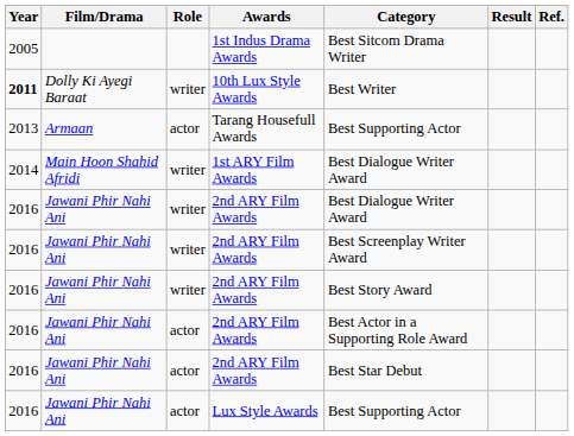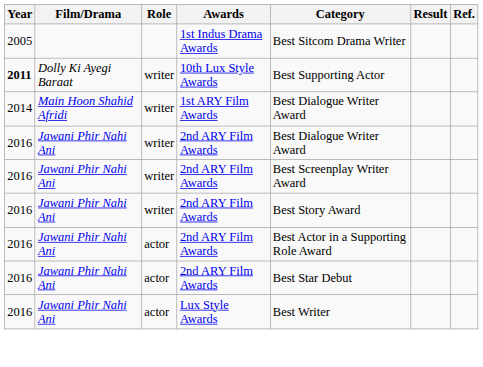 <table class="wikitable sortable">
 <tr>
 <th>Year</th>
 <th>Film/Drama</th>
 <th>Role</th>
 <th>Awards</th>
 <th>Category</th>
 <th>Result</th>
 <th>Ref.</th>
 </tr>
 <tr>
 <td>2005</td>
 <td></td>
 <td></td>
 <td><a href='#'>1st Indus Drama Awards</a></td>
 <td>Best Sitcom Drama Writer</td>
 <td></td>
 <td></td>
 </tr>
 <tr>
 <td><strong>2011</strong></td>
 <td><em>Dolly Ki Ayegi Baraat</em></td>
 <td>writer</td>
 <td><a href='#'>10th Lux Style Awards</a></td>
-<td>Best Writer</td>
-<td></td>
-<td></td>
-</tr>
-<tr>
-<td>2013</td>
-<td><em><a href='#'>Armaan</a></em></td>
-<td>actor</td>
-<td>Tarang Housefull Awards</td>
 <td>Best Supporting Actor</td>
 <td></td>
 <td></td>
 </tr>
 <tr>
 <td>2014</td>
 <td><em><a href='#'>Main Hoon Shahid Afridi</a></em></td>
 <td>writer</td>
 <td><a href='#'>1st ARY Film Awards</a></td>
 <td>Best Dialogue Writer Award</td>
 <td></td>
 <td></td>
 </tr>
 <tr>
 <td>2016</td>
 <td><em><a href='#'>Jawani Phir Nahi Ani</a></em></td>
 <td>writer</td>
 <td><a href='#'>2nd ARY Film Awards</a></td>
 <td>Best Dialogue Writer Award</td>
 <td></td>
 <td></td>
 </tr>
 <tr>
 <td>2016</td>
 <td><em><a href='#'>Jawani Phir Nahi Ani</a></em></td>
 <td>writer</td>
 <td><a href='#'>2nd ARY Film Awards</a></td>
 <td>Best Screenplay Writer Award</td>
 <td></td>
 <td></td>
 </tr>
 <tr>
 <td>2016</td>
 <td><em><a href='#'>Jawani Phir Nahi Ani</a></em></td>
 <td>writer</td>
 <td><a href='#'>2nd ARY Film Awards</a></td>
 <td>Best Story Award</td>
 <td></td>
 <td></td>
 </tr>
 <tr>
 <td>2016</td>
 <td><em><a href='#'>Jawani Phir Nahi Ani</a></em></td>
 <td>actor</td>
 <td><a href='#'>2nd ARY Film Awards</a></td>
 <td>Best Actor in a Supporting Role Award</td>
 <td></td>
 <td></td>
 </tr>
 <tr>
 <td>2016</td>
 <td><em><a href='#'>Jawani Phir Nahi Ani</a></em></td>
 <td>actor</td>
 <td><a href='#'>2nd ARY Film Awards</a></td>
 <td>Best Star Debut</td>
 <td></td>
 <td></td>
 </tr>
 <tr>
 <td>2016</td>
 <td><em><a href='#'>Jawani Phir Nahi Ani</a></em></td>
 <td>actor</td>
 <td><a href='#'>Lux Style Awards</a></td>
-<td>Best Supporting Actor</td>
+<td>Best Writer</td>
 <td></td>
 <td></td>
 </tr>
 </table>
